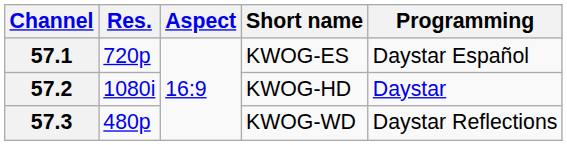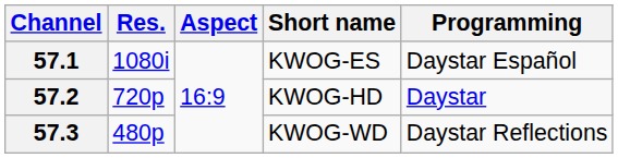 <table class="wikitable">
 <tr>
 <th scope = "col"><a href='#'>Channel</a></th>
 <th scope = "col"><a href='#'>Res.</a></th>
 <th scope = "col"><a href='#'>Aspect</a></th>
 <th scope = "col">Short name</th>
 <th scope = "col">Programming</th>
 </tr>
 <tr>
 <th scope = "row">57.1</th>
-<td><a href='#'>720p</a></td>
+<td><a href='#'>1080i</a></td>
 <td rowspan=3><a href='#'>16:9</a></td>
 <td>KWOG-ES</td>
 <td>Daystar Español</td>
 </tr>
 <tr>
 <th scope = "row">57.2</th>
-<td><a href='#'>1080i</a></td>
+<td><a href='#'>720p</a></td>
 <td>KWOG-HD</td>
 <td><a href='#'>Daystar</a></td>
 </tr>
 <tr>
 <th scope = "row">57.3</th>
 <td><a href='#'>480p</a></td>
 <td>KWOG-WD</td>
 <td>Daystar Reflections</td>
 </tr>
 </table>
